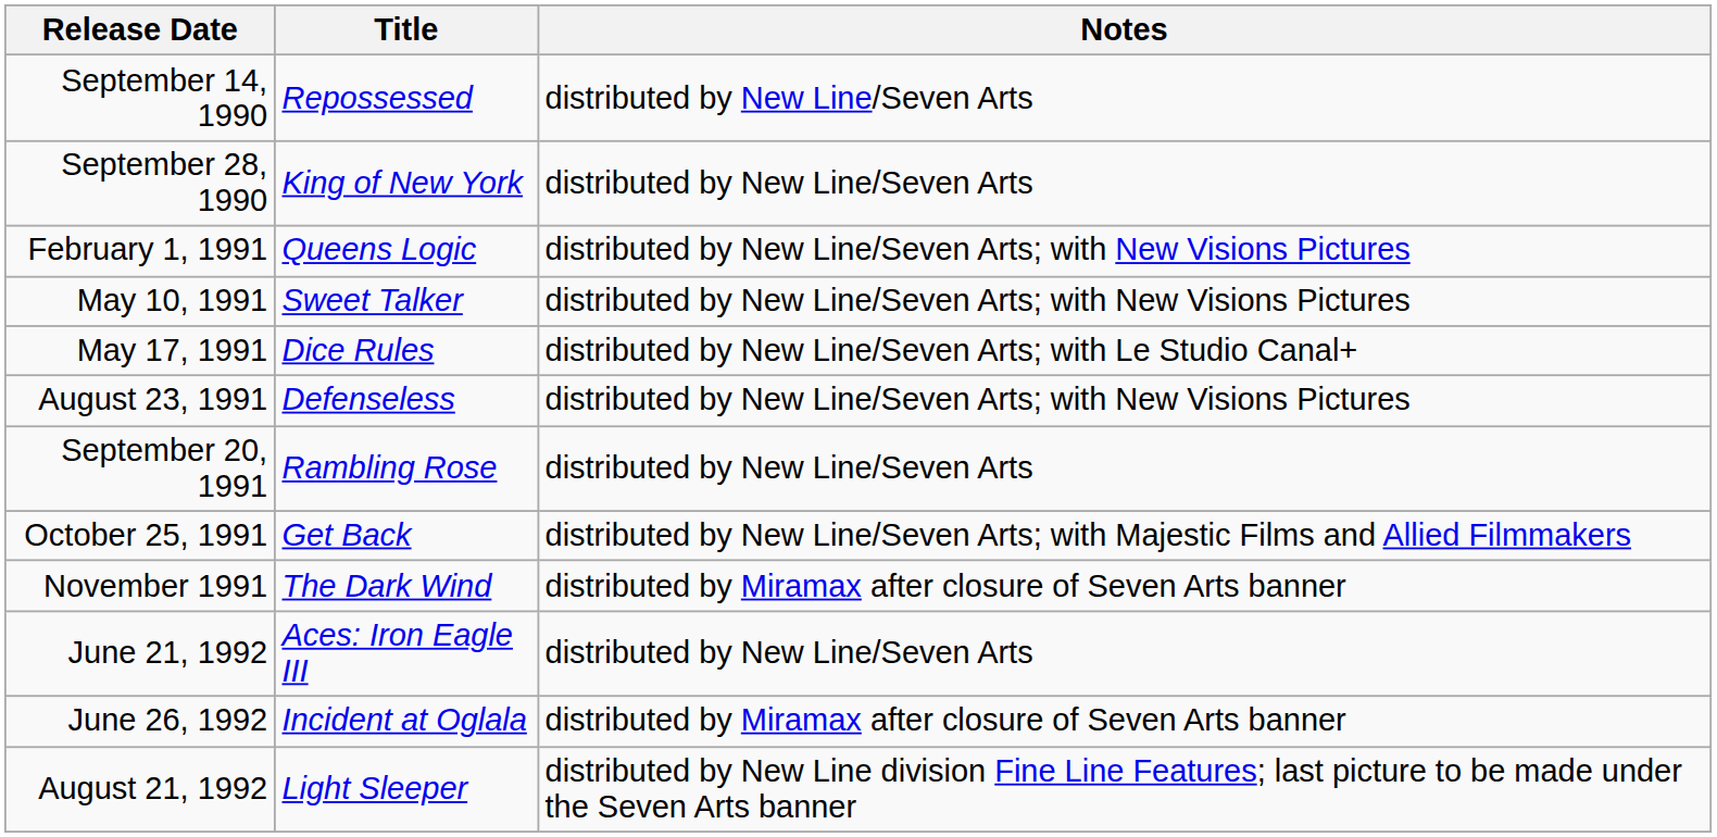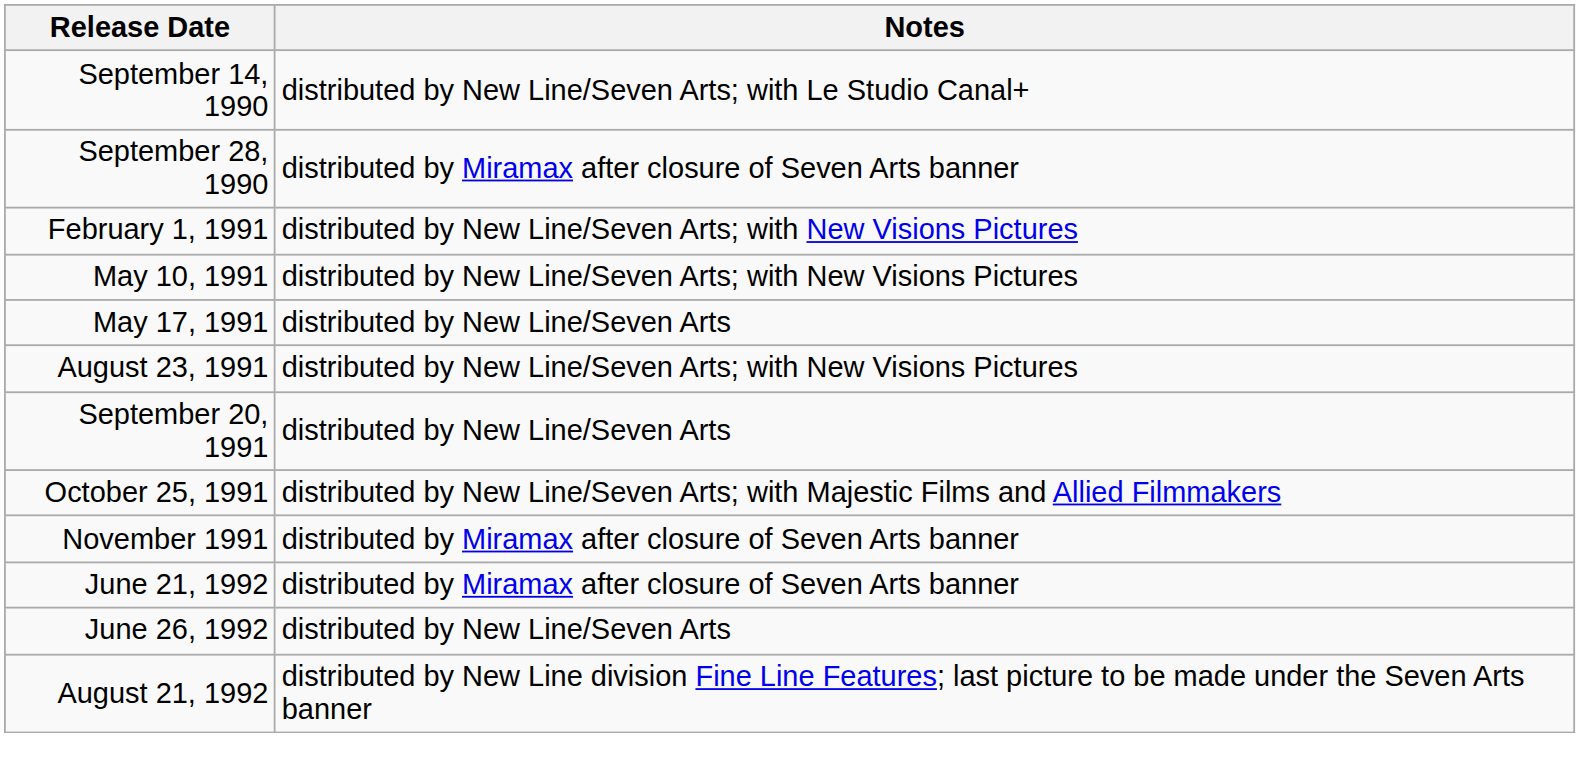 <table class="wikitable sortable">
 <tr>
 <th>Release Date</th>
-<th>Title</th>
 <th>Notes</th>
 </tr>
 <tr>
 <td align="right">September 14, 1990</td>
-<td><em><a href='#'>Repossessed</a></em></td>
-<td>distributed by <a href='#'>New Line</a>/Seven Arts</td>
+<td>distributed by New Line/Seven Arts; with Le Studio Canal+</td>
 </tr>
 <tr>
 <td align="right">September 28, 1990</td>
-<td><em><a href='#'>King of New York</a></em></td>
-<td>distributed by New Line/Seven Arts</td>
+<td>distributed by <a href='#'>Miramax</a> after closure of Seven Arts banner</td>
 </tr>
 <tr>
 <td align="right">February 1, 1991</td>
-<td><em><a href='#'>Queens Logic</a></em></td>
 <td>distributed by New Line/Seven Arts; with <a href='#'>New Visions Pictures</a></td>
 </tr>
 <tr>
 <td align="right">May 10, 1991</td>
-<td><em><a href='#'>Sweet Talker</a></em></td>
 <td>distributed by New Line/Seven Arts; with New Visions Pictures</td>
 </tr>
 <tr>
 <td align="right">May 17, 1991</td>
-<td><em><a href='#'>Dice Rules</a></em></td>
-<td>distributed by New Line/Seven Arts; with Le Studio Canal+</td>
+<td>distributed by New Line/Seven Arts</td>
 </tr>
 <tr>
 <td align="right">August 23, 1991</td>
-<td><em><a href='#'>Defenseless</a></em></td>
 <td>distributed by New Line/Seven Arts; with New Visions Pictures</td>
 </tr>
 <tr>
 <td align="right">September 20, 1991</td>
-<td><em><a href='#'>Rambling Rose</a></em></td>
 <td>distributed by New Line/Seven Arts</td>
 </tr>
 <tr>
 <td align="right">October 25, 1991</td>
-<td><em><a href='#'>Get Back</a></em></td>
 <td>distributed by New Line/Seven Arts; with Majestic Films and <a href='#'>Allied Filmmakers</a></td>
 </tr>
 <tr>
 <td align="right">November 1991</td>
-<td><em><a href='#'>The Dark Wind</a></em></td>
 <td>distributed by <a href='#'>Miramax</a> after closure of Seven Arts banner</td>
 </tr>
 <tr>
 <td align="right">June 21, 1992</td>
-<td><em><a href='#'>Aces: Iron Eagle III</a></em></td>
+<td>distributed by <a href='#'>Miramax</a> after closure of Seven Arts banner</td>
+</tr>
+<tr>
+<td align="right">June 26, 1992</td>
 <td>distributed by New Line/Seven Arts</td>
 </tr>
 <tr>
-<td align="right">June 26, 1992</td>
-<td><em><a href='#'>Incident at Oglala</a></em></td>
-<td>distributed by <a href='#'>Miramax</a> after closure of Seven Arts banner</td>
-</tr>
-<tr>
 <td align="right">August 21, 1992</td>
-<td><em><a href='#'>Light Sleeper</a></em></td>
 <td>distributed by New Line division <a href='#'>Fine Line Features</a>; last picture to be made under the Seven Arts banner</td>
 </tr>
 </table>
